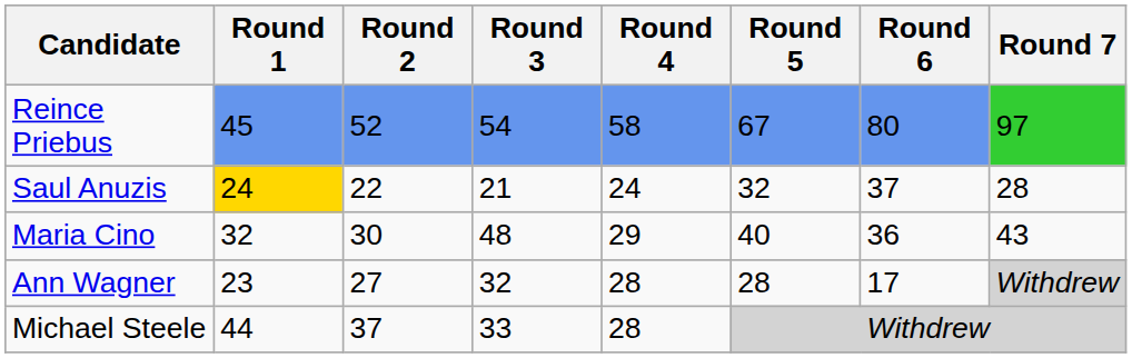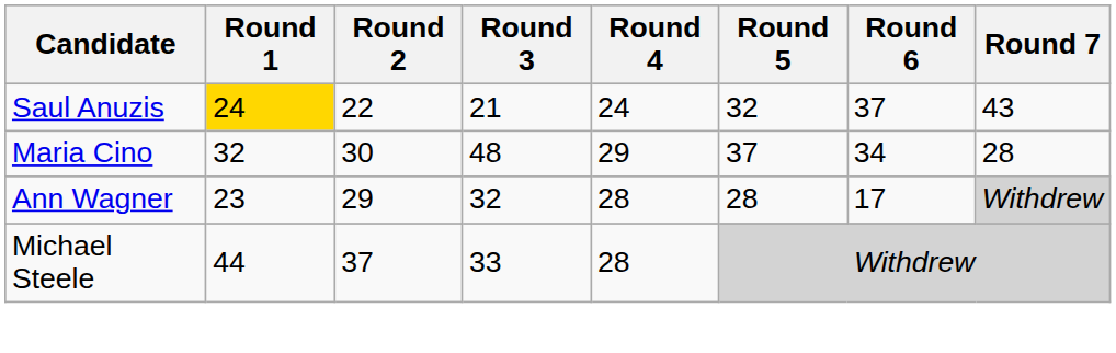 <table class="wikitable">
 <tr>
 <th>Candidate</th>
 <th>Round 1</th>
 <th>Round 2</th>
 <th>Round 3</th>
 <th>Round 4</th>
 <th>Round 5</th>
 <th>Round 6</th>
 <th>Round 7</th>
 </tr>
 <tr>
-<td><a href='#'>Reince Priebus</a></td>
-<td style="background:cornflowerblue;">45</td>
-<td style="background:cornflowerblue;">52</td>
-<td style="background:cornflowerblue;">54</td>
-<td style="background:cornflowerblue;">58</td>
-<td style="background:cornflowerblue;">67</td>
-<td style="background:cornflowerblue;">80</td>
-<td style="background:limegreen;">97</td>
-</tr>
-<tr>
 <td><a href='#'>Saul Anuzis</a></td>
 <td style="background: gold;">24</td>
 <td>22</td>
 <td>21</td>
 <td>24</td>
 <td>32</td>
 <td>37</td>
-<td>28</td>
+<td>43</td>
 </tr>
 <tr>
 <td><a href='#'>Maria Cino</a></td>
 <td>32</td>
 <td>30</td>
 <td>48</td>
 <td>29</td>
-<td>40</td>
-<td>36</td>
-<td>43</td>
+<td>37</td>
+<td>34</td>
+<td>28</td>
 </tr>
 <tr>
 <td><a href='#'>Ann Wagner</a></td>
 <td>23</td>
-<td>27</td>
+<td>29</td>
 <td>32</td>
 <td>28</td>
 <td>28</td>
 <td>17</td>
 <td style="background:lightgrey;"><em>Withdrew</em></td>
 </tr>
 <tr>
 <td>Michael Steele</td>
 <td>44</td>
 <td>37</td>
 <td>33</td>
 <td>28</td>
 <td colspan="3" style="background:lightgrey; text-align:center"><em>Withdrew</em></td>
 </tr>
 </table>
